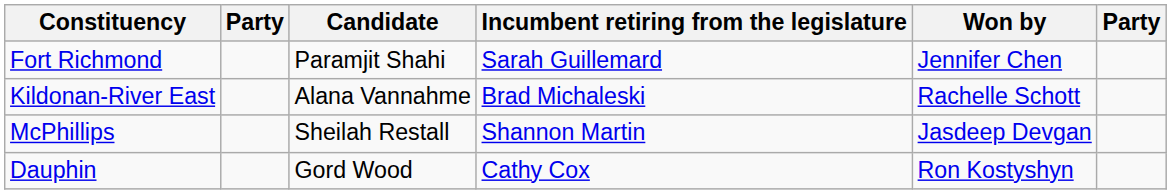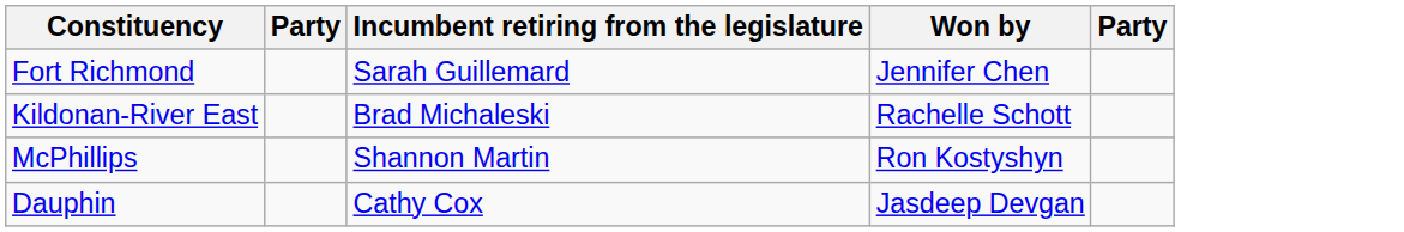 <table class="wikitable">
 <tr>
 <th>Constituency</th>
 <th>Party</th>
-<th>Candidate</th>
 <th>Incumbent retiring from the legislature</th>
 <th>Won by</th>
 <th>Party</th>
 </tr>
 <tr>
 <td><a href='#'>Fort Richmond</a></td>
 <td></td>
-<td>Paramjit Shahi</td>
 <td><a href='#'>Sarah Guillemard</a></td>
 <td><a href='#'>Jennifer Chen</a></td>
 <td></td>
 </tr>
 <tr>
 <td><a href='#'>Kildonan-River East</a></td>
 <td></td>
-<td>Alana Vannahme</td>
 <td><a href='#'>Brad Michaleski</a></td>
 <td><a href='#'>Rachelle Schott</a></td>
 <td></td>
 </tr>
 <tr>
 <td><a href='#'>McPhillips</a></td>
 <td></td>
-<td>Sheilah Restall</td>
 <td><a href='#'>Shannon Martin</a></td>
-<td><a href='#'>Jasdeep Devgan</a></td>
+<td><a href='#'>Ron Kostyshyn</a></td>
 <td></td>
 </tr>
 <tr>
 <td><a href='#'>Dauphin</a></td>
 <td></td>
-<td>Gord Wood</td>
 <td><a href='#'>Cathy Cox</a></td>
-<td><a href='#'>Ron Kostyshyn</a></td>
+<td><a href='#'>Jasdeep Devgan</a></td>
 <td></td>
 </tr>
 </table>
